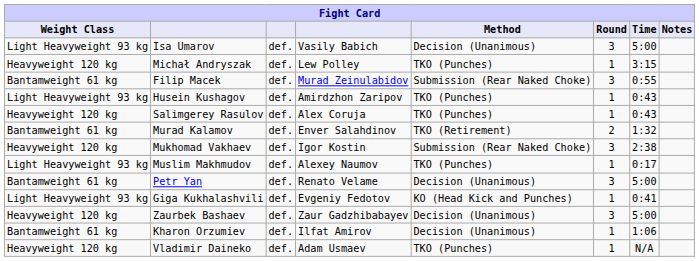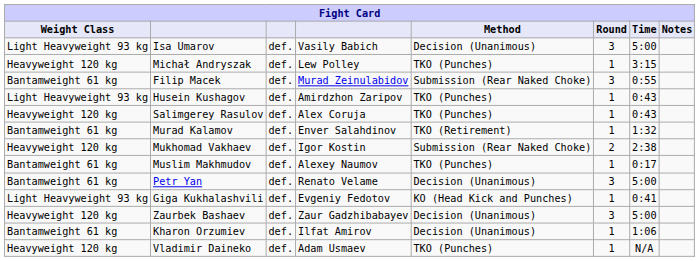 <table class="wikitable" style="font-size: 80%;">
 <tr>
 <th colspan="8" style="background-color: #ccf; color: #000080; text-align: center;"><strong>Fight Card</strong></th>
 </tr>
 <tr>
 <th colspan="1" style="background-color: #E6E8FA; color: #000000; text-align: center;">Weight Class</th>
 <th colspan="1" style="background-color: #E6E8FA; color: #000000; text-align: center;"></th>
 <th colspan="1" style="background-color: #E6E8FA; color: #000000; text-align: center;"></th>
 <th colspan="1" style="background-color: #E6E8FA; color: #000000; text-align: center;"></th>
 <th colspan="1" style="background-color: #E6E8FA; color: #000000; text-align: center;">Method</th>
 <th colspan="1" style="background-color: #E6E8FA; color: #000000; text-align: center;">Round</th>
 <th colspan="1" style="background-color: #E6E8FA; color: #000000; text-align: center;">Time</th>
 <th colspan="1" style="background-color: #E6E8FA; color: #000000; text-align: center;">Notes</th>
 </tr>
 <tr>
 <td>Light Heavyweight 93 kg</td>
 <td> Isa Umarov</td>
 <td>def.</td>
 <td> Vasily Babich</td>
 <td>Decision (Unanimous)</td>
 <td align=center>3</td>
 <td align=center>5:00</td>
 <td></td>
 </tr>
 <tr>
 <td>Heavyweight 120 kg</td>
 <td> Michał Andryszak</td>
 <td>def.</td>
 <td> Lew Polley</td>
 <td>TKO (Punches)</td>
 <td align=center>1</td>
 <td align=center>3:15</td>
 <td></td>
 </tr>
 <tr>
 <td>Bantamweight 61 kg</td>
 <td> Filip Macek</td>
 <td>def.</td>
 <td> <a href='#'>Murad Zeinulabidov</a></td>
 <td>Submission (Rear Naked Choke)</td>
 <td align=center>3</td>
 <td align=center>0:55</td>
 <td></td>
 </tr>
 <tr>
 <td>Light Heavyweight 93 kg</td>
 <td> Husein Kushagov</td>
 <td>def.</td>
 <td> Amirdzhon Zaripov</td>
 <td>TKO (Punches)</td>
 <td align=center>1</td>
 <td align=center>0:43</td>
 <td></td>
 </tr>
 <tr>
 <td>Heavyweight 120 kg</td>
 <td> Salimgerey Rasulov</td>
 <td>def.</td>
 <td> Alex Coruja</td>
 <td>TKO (Punches)</td>
 <td align=center>1</td>
 <td align=center>0:43</td>
 <td></td>
 </tr>
 <tr>
 <td>Bantamweight 61 kg</td>
 <td> Murad Kalamov</td>
 <td>def.</td>
 <td> Enver Salahdinov</td>
 <td>TKO (Retirement)</td>
-<td align=center>2</td>
+<td align=center>1</td>
 <td align=center>1:32</td>
 <td></td>
 </tr>
 <tr>
 <td>Heavyweight 120 kg</td>
 <td> Mukhomad Vakhaev</td>
 <td>def.</td>
 <td> Igor Kostin</td>
 <td>Submission (Rear Naked Choke)</td>
-<td align=center>3</td>
+<td align=center>2</td>
 <td align=center>2:38</td>
 <td></td>
 </tr>
 <tr>
-<td>Light Heavyweight 93 kg</td>
+<td>Bantamweight 61 kg</td>
 <td> Muslim Makhmudov</td>
 <td>def.</td>
 <td> Alexey Naumov</td>
 <td>TKO (Punches)</td>
 <td align=center>1</td>
 <td align=center>0:17</td>
 <td></td>
 </tr>
 <tr>
 <td>Bantamweight 61 kg</td>
 <td> <a href='#'>Petr Yan</a></td>
 <td>def.</td>
 <td> Renato Velame</td>
 <td>Decision (Unanimous)</td>
 <td align=center>3</td>
 <td align=center>5:00</td>
 <td></td>
 </tr>
 <tr>
 <td>Light Heavyweight 93 kg</td>
 <td> Giga Kukhalashvili</td>
 <td>def.</td>
 <td> Evgeniy Fedotov</td>
 <td>KO (Head Kick and Punches)</td>
 <td align=center>1</td>
 <td align=center>0:41</td>
 <td></td>
 </tr>
 <tr>
 <td>Heavyweight 120 kg</td>
 <td> Zaurbek Bashaev</td>
 <td>def.</td>
 <td> Zaur Gadzhibabayev</td>
 <td>Decision (Unanimous)</td>
 <td align=center>3</td>
 <td align=center>5:00</td>
 <td></td>
 </tr>
 <tr>
 <td>Bantamweight 61 kg</td>
 <td> Kharon Orzumiev</td>
 <td>def.</td>
 <td> Ilfat Amirov</td>
 <td>Decision (Unanimous)</td>
 <td align=center>1</td>
 <td align=center>1:06</td>
 <td></td>
 </tr>
 <tr>
 <td>Heavyweight 120 kg</td>
 <td> Vladimir Daineko</td>
 <td>def.</td>
 <td> Adam Usmaev</td>
 <td>TKO (Punches)</td>
 <td align=center>1</td>
 <td align=center>N/A</td>
 <td></td>
 </tr>
 </table>
